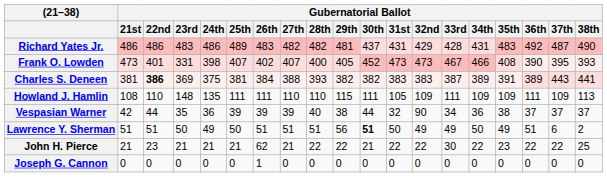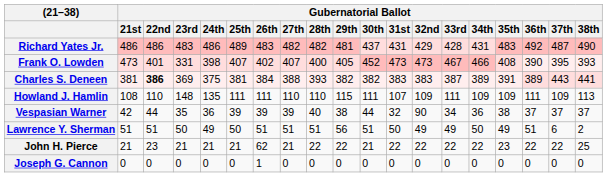 <table class="wikitable collapsible collapsed">
 <tr>
 <th>(21–38)</th>
 <th style="text-align:center" colspan="25"><strong>Gubernatorial Ballot</strong></th>
 </tr>
 <tr>
 <th></th>
 <th>21st</th>
 <th>22nd</th>
 <th>23rd</th>
 <th>24th</th>
 <th>25th</th>
 <th>26th</th>
 <th>27th</th>
 <th>28th</th>
 <th>29th</th>
 <th>30th</th>
 <th>31st</th>
 <th>32nd</th>
 <th>33rd</th>
 <th>34th</th>
 <th>35th</th>
 <th>36th</th>
 <th>37th</th>
 <th>38th</th>
 </tr>
 <tr>
 <th><a href='#'>Richard Yates Jr.</a></th>
 <td style="background:#fbb;">486</td>
 <td style="background:#fbb;">486</td>
 <td style="background:#fbb;">483</td>
 <td style="background:#fbb;">486</td>
 <td style="background:#fbb;">489</td>
 <td style="background:#fbb;">483</td>
 <td style="background:#fbb;">482</td>
 <td style="background:#fbb;">482</td>
 <td style="background:#fbb;">481</td>
 <td style="background:#fdd;">437</td>
 <td style="background:#fdd;">431</td>
 <td style="background:#fdd;">429</td>
 <td style="background:#fdd;">428</td>
 <td style="background:#fdd;">431</td>
 <td style="background:#fbb;">483</td>
 <td style="background:#fbb;">492</td>
 <td style="background:#fbb;">487</td>
 <td style="background:#fbb;">490</td>
 </tr>
 <tr>
 <th><a href='#'>Frank O. Lowden</a></th>
 <td style="background:#fdd;">473</td>
 <td style="background:#fdd;">401</td>
 <td style="background:#fdd;">331</td>
 <td style="background:#fdd;">398</td>
 <td style="background:#fdd;">407</td>
 <td style="background:#fdd;">402</td>
 <td style="background:#fdd;">407</td>
 <td style="background:#fdd;">400</td>
 <td style="background:#fdd;">405</td>
 <td style="background:#fbb;">452</td>
 <td style="background:#fbb;">473</td>
 <td style="background:#fbb;">473</td>
 <td style="background:#fbb;">467</td>
 <td style="background:#fbb;">466</td>
 <td style="background:#fdd;">408</td>
 <td style="background:#fee;">390</td>
 <td style="background:#fee;">395</td>
 <td style="background:#fee;">393</td>
 </tr>
 <tr>
 <th><a href='#'>Charles S. Deneen</a></th>
 <td style="background:#fee;">381</td>
 <td style="background:#fee;"><strong>386</strong></td>
 <td style="background:#fee;">369</td>
 <td style="background:#fee;">375</td>
 <td style="background:#fee;">381</td>
 <td style="background:#fee;">384</td>
 <td style="background:#fee;">388</td>
 <td style="background:#fee;">393</td>
 <td style="background:#fee;">382</td>
 <td style="background:#fee;">382</td>
 <td style="background:#fee;">383</td>
 <td style="background:#fee;">383</td>
 <td style="background:#fee;">387</td>
 <td style="background:#fee;">389</td>
 <td style="background:#fee;">391</td>
 <td style="background:#fdd;">389</td>
 <td style="background:#fdd;">443</td>
 <td style="background:#fdd;">441</td>
 </tr>
 <tr>
 <th><a href='#'>Howland J. Hamlin</a></th>
 <td>108</td>
 <td>110</td>
 <td>148</td>
 <td>135</td>
 <td>111</td>
 <td>111</td>
 <td>110</td>
 <td>110</td>
 <td>115</td>
 <td>111</td>
-<td>105</td>
+<td>107</td>
 <td>109</td>
 <td>111</td>
 <td>109</td>
 <td>109</td>
 <td>111</td>
 <td>109</td>
 <td>113</td>
 </tr>
 <tr>
 <th><a href='#'>Vespasian Warner</a></th>
 <td>42</td>
 <td>44</td>
 <td>35</td>
 <td>36</td>
 <td>39</td>
 <td>39</td>
 <td>39</td>
 <td>40</td>
 <td>38</td>
 <td>44</td>
 <td>32</td>
 <td>90</td>
 <td>34</td>
 <td>36</td>
 <td>38</td>
 <td>37</td>
 <td>37</td>
 <td>37</td>
 </tr>
 <tr>
 <th><a href='#'>Lawrence Y. Sherman</a></th>
 <td>51</td>
 <td>51</td>
 <td>50</td>
 <td>49</td>
 <td>50</td>
 <td>51</td>
 <td>51</td>
 <td>51</td>
 <td>56</td>
-<td><strong>51</strong></td>
+<td>51</td>
 <td>50</td>
 <td>49</td>
 <td>49</td>
 <td>50</td>
 <td>49</td>
 <td>51</td>
 <td>6</td>
 <td>2</td>
 </tr>
 <tr>
 <th>John H. Pierce</th>
 <td>21</td>
 <td>23</td>
 <td>21</td>
 <td>21</td>
 <td>21</td>
 <td>62</td>
 <td>21</td>
 <td>22</td>
 <td>22</td>
 <td>21</td>
 <td>22</td>
 <td>22</td>
-<td>30</td>
+<td>22</td>
 <td>22</td>
 <td>23</td>
 <td>22</td>
 <td>22</td>
 <td>25</td>
 </tr>
 <tr>
 <th><a href='#'>Joseph G. Cannon</a></th>
 <td>0</td>
 <td>0</td>
 <td>0</td>
 <td>0</td>
 <td>0</td>
 <td>1</td>
 <td>0</td>
 <td>0</td>
 <td>0</td>
 <td>0</td>
 <td>0</td>
 <td>0</td>
 <td>0</td>
 <td>0</td>
 <td>0</td>
 <td>0</td>
 <td>0</td>
 <td>0</td>
 </tr>
 </table>
